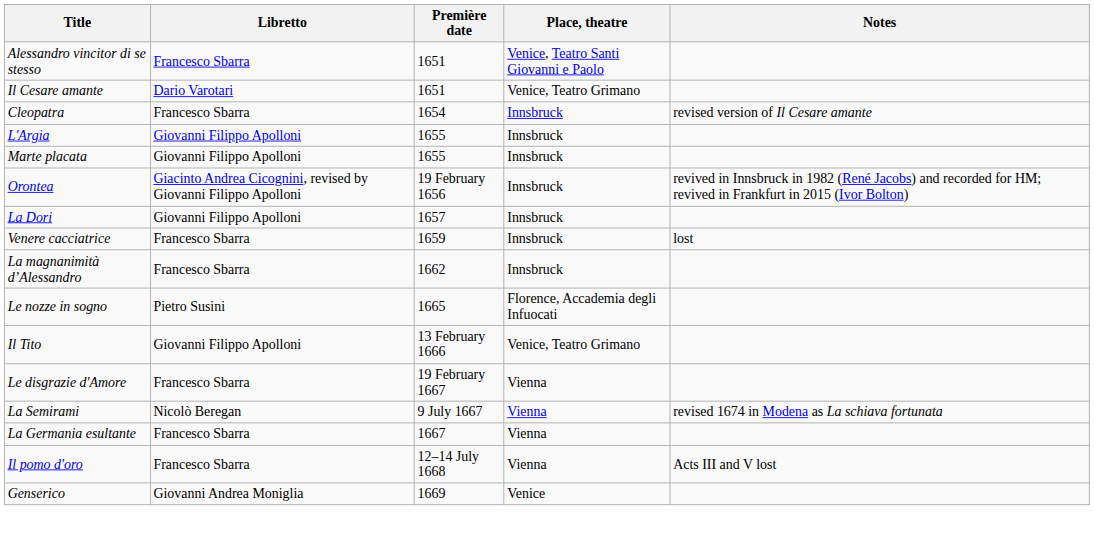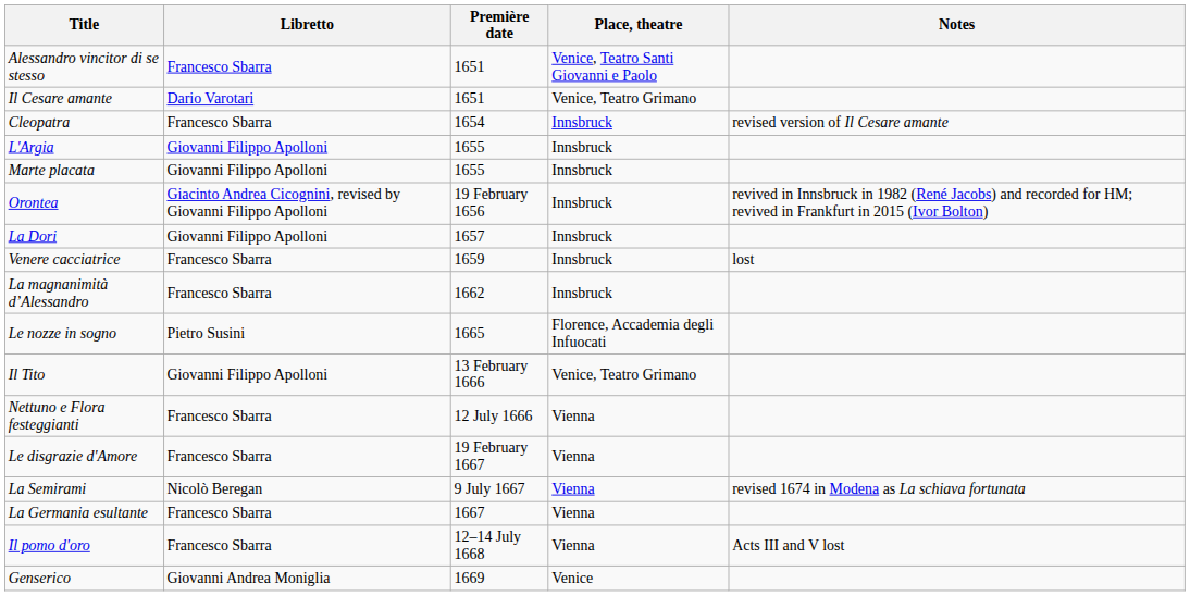 <table class="wikitable sortable">
 <tr>
 <th>Title</th>
 <th>Libretto</th>
 <th>Première date</th>
 <th>Place, theatre</th>
 <th class="unsortable">Notes</th>
 </tr>
 <tr>
 <td><em>Alessandro vincitor di se stesso</em></td>
 <td><a href='#'>Francesco Sbarra</a></td>
 <td>1651</td>
 <td><a href='#'>Venice</a>, <a href='#'>Teatro Santi Giovanni e Paolo</a></td>
 <td> </td>
 </tr>
 <tr>
 <td><em>Il Cesare amante</em></td>
 <td><a href='#'>Dario Varotari</a></td>
 <td>1651</td>
 <td>Venice, Teatro Grimano</td>
 <td> </td>
 </tr>
 <tr>
 <td><em>Cleopatra</em></td>
 <td>Francesco Sbarra</td>
 <td>1654</td>
 <td><a href='#'>Innsbruck</a></td>
 <td>revised version of <em>Il Cesare amante</em></td>
 </tr>
 <tr>
 <td><em><a href='#'>L'Argia</a></em></td>
 <td><a href='#'>Giovanni Filippo Apolloni</a></td>
 <td>1655</td>
 <td>Innsbruck</td>
 <td> </td>
 </tr>
 <tr>
 <td><em>Marte placata</em></td>
 <td>Giovanni Filippo Apolloni</td>
 <td>1655</td>
 <td>Innsbruck</td>
 <td> </td>
 </tr>
 <tr>
 <td><em><a href='#'>Orontea</a></em></td>
 <td><a href='#'>Giacinto Andrea Cicognini</a>, revised by Giovanni Filippo Apolloni</td>
 <td>19 February 1656</td>
 <td>Innsbruck</td>
 <td>revived in Innsbruck in 1982 (<a href='#'>René Jacobs</a>) and recorded for HM; revived in Frankfurt in 2015 (<a href='#'>Ivor Bolton</a>)</td>
 </tr>
 <tr>
 <td><em><a href='#'>La Dori</a></em></td>
 <td>Giovanni Filippo Apolloni</td>
 <td>1657</td>
 <td>Innsbruck</td>
 <td> </td>
 </tr>
 <tr>
 <td><em>Venere cacciatrice</em></td>
 <td>Francesco Sbarra</td>
 <td>1659</td>
 <td>Innsbruck</td>
 <td>lost</td>
 </tr>
 <tr>
 <td><em>La magnanimità d’Alessandro</em></td>
 <td>Francesco Sbarra</td>
 <td>1662</td>
 <td>Innsbruck</td>
 <td> </td>
 </tr>
 <tr>
 <td><em>Le nozze in sogno</em></td>
 <td>Pietro Susini</td>
 <td>1665</td>
 <td>Florence, Accademia degli Infuocati</td>
 <td> </td>
 </tr>
 <tr>
 <td><em>Il Tito</em></td>
 <td>Giovanni Filippo Apolloni</td>
 <td>13 February 1666</td>
 <td>Venice, Teatro Grimano</td>
 <td> </td>
 </tr>
 <tr>
+<td><em>Nettuno e Flora festeggianti</em></td>
+<td>Francesco Sbarra</td>
+<td>12 July 1666</td>
+<td>Vienna</td>
+<td> </td>
+</tr>
+<tr>
 <td><em>Le disgrazie d'Amore</em></td>
 <td>Francesco Sbarra</td>
 <td>19 February 1667</td>
 <td>Vienna</td>
 <td> </td>
 </tr>
 <tr>
 <td><em>La Semirami</em></td>
 <td>Nicolò Beregan</td>
 <td>9 July 1667</td>
 <td><a href='#'>Vienna</a></td>
 <td>revised 1674 in <a href='#'>Modena</a> as <em>La schiava fortunata</em></td>
 </tr>
 <tr>
 <td><em>La Germania esultante</em></td>
 <td>Francesco Sbarra</td>
 <td>1667</td>
 <td>Vienna</td>
 <td> </td>
 </tr>
 <tr>
 <td><em><a href='#'>Il pomo d'oro</a></em></td>
 <td>Francesco Sbarra</td>
 <td>12–14 July 1668</td>
 <td>Vienna</td>
 <td>Acts III and V lost</td>
 </tr>
 <tr>
 <td><em>Genserico</em></td>
 <td>Giovanni Andrea Moniglia</td>
 <td>1669</td>
 <td>Venice</td>
 <td> </td>
 </tr>
 </table>
